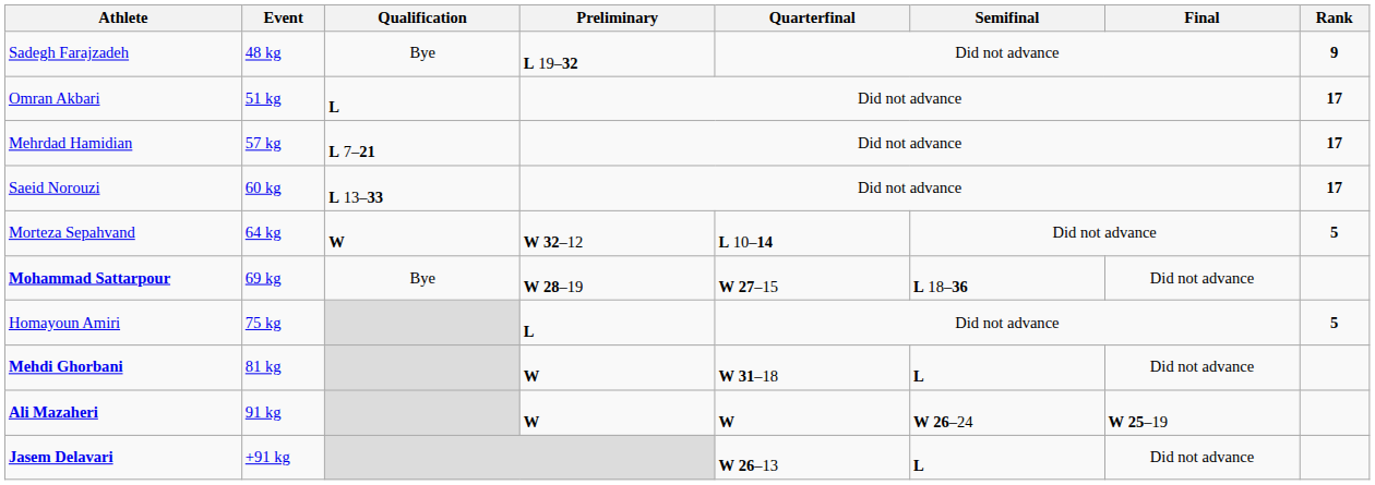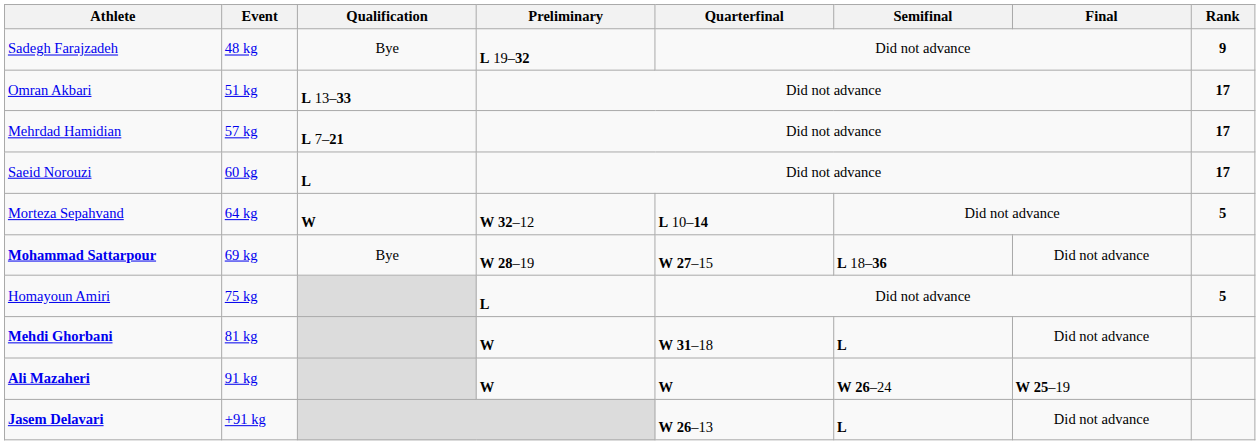 <table class="wikitable" width="98%" style="text-align:left; font-size:90%">
 <tr>
 <th width="17%">Athlete</th>
 <th width="6%">Event</th>
 <th width="14%">Qualification</th>
 <th width="14%">Preliminary</th>
 <th width="14%">Quarterfinal</th>
 <th width="14%">Semifinal</th>
 <th width="14%">Final</th>
 <th width="5%">Rank</th>
 </tr>
 <tr>
 <td><a href='#'>Sadegh Farajzadeh</a></td>
 <td><a href='#'>48 kg</a></td>
 <td align="center">Bye</td>
 <td><br><strong>L</strong> 19–<strong>32</strong></td>
 <td colspan=3 align=center>Did not advance</td>
 <td align=center><strong>9</strong></td>
 </tr>
 <tr>
 <td><a href='#'>Omran Akbari</a></td>
 <td><a href='#'>51 kg</a></td>
-<td><br><strong>L</strong> </td>
+<td><br><strong>L</strong> 13–<strong>33</strong></td>
 <td colspan=4 align=center>Did not advance</td>
 <td align=center><strong>17</strong></td>
 </tr>
 <tr>
 <td><a href='#'>Mehrdad Hamidian</a></td>
 <td><a href='#'>57 kg</a></td>
 <td><br><strong>L</strong> 7–<strong>21</strong></td>
 <td colspan=4 align=center>Did not advance</td>
 <td align=center><strong>17</strong></td>
 </tr>
 <tr>
 <td><a href='#'>Saeid Norouzi</a></td>
 <td><a href='#'>60 kg</a></td>
-<td><br><strong>L</strong> 13–<strong>33</strong></td>
+<td><br><strong>L</strong> </td>
 <td colspan=4 align=center>Did not advance</td>
 <td align=center><strong>17</strong></td>
 </tr>
 <tr>
 <td><a href='#'>Morteza Sepahvand</a></td>
 <td><a href='#'>64 kg</a></td>
 <td><br><strong>W</strong> </td>
 <td><br><strong>W</strong> <strong>32</strong>–12</td>
 <td><br><strong>L</strong> 10–<strong>14</strong></td>
 <td colspan=2 align=center>Did not advance</td>
 <td align=center><strong>5</strong></td>
 </tr>
 <tr>
 <td><strong><a href='#'>Mohammad Sattarpour</a></strong></td>
 <td><a href='#'>69 kg</a></td>
 <td align="center">Bye</td>
 <td><br><strong>W</strong> <strong>28</strong>–19</td>
 <td><br><strong>W</strong> <strong>27</strong>–15</td>
 <td><br><strong>L</strong> 18–<strong>36</strong></td>
 <td align=center>Did not advance</td>
 <td align=center></td>
 </tr>
 <tr>
 <td><a href='#'>Homayoun Amiri</a></td>
 <td><a href='#'>75 kg</a></td>
 <td bgcolor=#DCDCDC></td>
 <td><br><strong>L</strong> </td>
 <td colspan=3 align=center>Did not advance</td>
 <td align=center><strong>5</strong></td>
 </tr>
 <tr>
 <td><strong><a href='#'>Mehdi Ghorbani</a></strong></td>
 <td><a href='#'>81 kg</a></td>
 <td bgcolor=#DCDCDC></td>
 <td><br><strong>W</strong> </td>
 <td><br><strong>W</strong> <strong>31</strong>–18</td>
 <td><br><strong>L</strong> </td>
 <td align=center>Did not advance</td>
 <td align=center></td>
 </tr>
 <tr>
 <td><strong><a href='#'>Ali Mazaheri</a></strong></td>
 <td><a href='#'>91 kg</a></td>
 <td bgcolor=#DCDCDC></td>
 <td><br><strong>W</strong> </td>
 <td><br><strong>W</strong> </td>
 <td><br><strong>W</strong> <strong>26</strong>–24</td>
 <td><br><strong>W</strong> <strong>25</strong>–19</td>
 <td align=center></td>
 </tr>
 <tr>
 <td><strong><a href='#'>Jasem Delavari</a></strong></td>
 <td><a href='#'>+91 kg</a></td>
 <td colspan="2" bgcolor=#DCDCDC></td>
 <td><br><strong>W</strong> <strong>26</strong>–13</td>
 <td><br><strong>L</strong> </td>
 <td align=center>Did not advance</td>
 <td align=center></td>
 </tr>
 </table>
